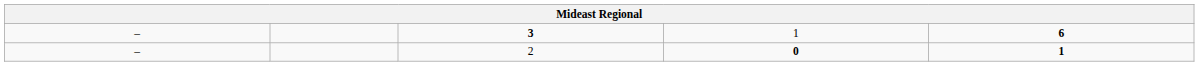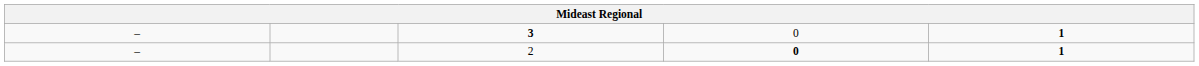 <table class="wikitable" style="font-size:90%; width: 75%; text-align: center">
 <tr>
 <th colspan=5>Mideast Regional</th>
 </tr>
 <tr>
 <td>–</td>
 <td><strong></strong></td>
 <td><strong>3</strong></td>
-<td>1</td>
-<td><strong>6</strong></td>
+<td>0</td>
+<td><strong>1</strong></td>
 </tr>
 <tr>
 <td>–</td>
 <td></td>
 <td>2</td>
 <td><strong>0</strong></td>
 <td><strong>1</strong></td>
 </tr>
 </table>
